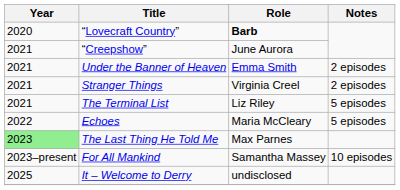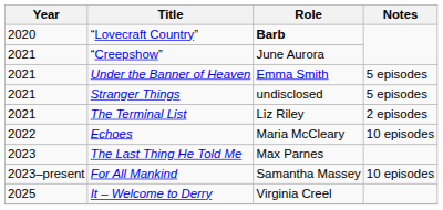 <table class="wikitable sortable">
 <tr>
 <th>Year</th>
 <th>Title</th>
 <th>Role</th>
 <th class="unsortable">Notes</th>
 </tr>
 <tr>
 <td>2020</td>
 <td>“<a href='#'>Lovecraft Country</a>”</td>
 <td><strong>Barb</strong></td>
 </tr>
 <tr>
 <td>2021</td>
 <td>“<a href='#'>Creepshow</a>”</td>
 <td>June Aurora</td>
 </tr>
 <tr>
 <td>2021</td>
 <td><em><a href='#'>Under the Banner of Heaven</a></em></td>
 <td><a href='#'>Emma Smith</a></td>
-<td>2 episodes</td>
+<td>5 episodes</td>
 </tr>
 <tr>
 <td>2021</td>
 <td><em><a href='#'>Stranger Things</a></em></td>
-<td>Virginia Creel</td>
-<td>2 episodes</td>
+<td>undisclosed</td>
+<td>5 episodes</td>
 </tr>
 <tr>
 <td>2021</td>
 <td><em><a href='#'>The Terminal List</a></em></td>
 <td>Liz Riley</td>
-<td>5 episodes</td>
+<td>2 episodes</td>
 </tr>
 <tr>
 <td>2022</td>
 <td><em><a href='#'>Echoes</a></em></td>
 <td>Maria McCleary</td>
-<td>5 episodes</td>
+<td>10 episodes</td>
 </tr>
 <tr>
-<td style="background: lightgreen;">2023</td>
+<td>2023</td>
 <td><em><a href='#'>The Last Thing He Told Me</a></em></td>
 <td>Max Parnes</td>
 </tr>
 <tr>
 <td>2023–present</td>
 <td><em><a href='#'>For All Mankind</a></em></td>
 <td>Samantha Massey</td>
 <td>10 episodes</td>
 </tr>
 <tr>
 <td>2025</td>
 <td><em><a href='#'>It – Welcome to Derry</a></em></td>
-<td>undisclosed</td>
+<td>Virginia Creel</td>
 <td></td>
 </tr>
 <tr>
 </tr>
 </table>
